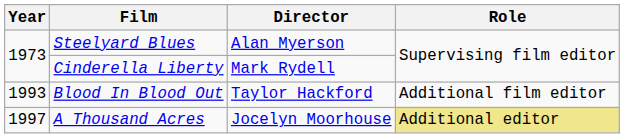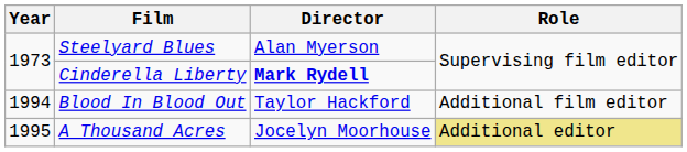 <table class="wikitable">
 <tr>
 <th>Year</th>
 <th>Film</th>
 <th>Director</th>
 <th>Role</th>
 </tr>
 <tr>
 <td rowspan=2>1973</td>
 <td><em><a href='#'>Steelyard Blues</a></em></td>
 <td><a href='#'>Alan Myerson</a></td>
 <td rowspan=2>Supervising film editor</td>
 </tr>
 <tr>
 <td><em><a href='#'>Cinderella Liberty</a></em></td>
-<td><a href='#'>Mark Rydell</a></td>
+<td><strong><a href='#'>Mark Rydell</a></strong></td>
 </tr>
 <tr>
-<td>1993</td>
+<td>1994</td>
 <td><em><a href='#'>Blood In Blood Out</a></em></td>
 <td><a href='#'>Taylor Hackford</a></td>
 <td>Additional film editor</td>
 </tr>
 <tr>
-<td>1997</td>
+<td>1995</td>
 <td><em><a href='#'>A Thousand Acres</a></em></td>
 <td><a href='#'>Jocelyn Moorhouse</a></td>
 <td style="background: khaki;">Additional editor</td>
 </tr>
 </table>
